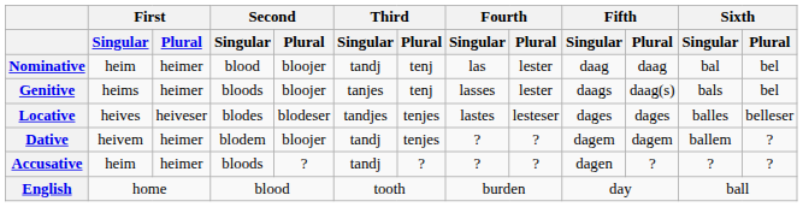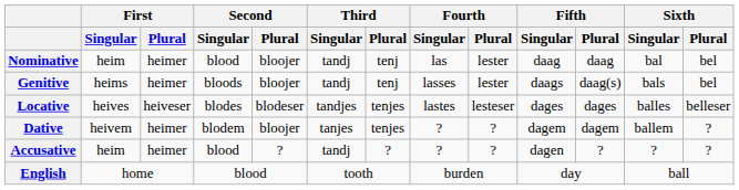 <table class="wikitable" style="text-align:center">
 <tr>
 <th></th>
 <th colspan="2">First</th>
 <th colspan="2">Second</th>
 <th colspan="2">Third</th>
 <th colspan="2">Fourth</th>
 <th colspan="2">Fifth</th>
 <th colspan="2">Sixth</th>
 </tr>
 <tr>
 <th></th>
 <th><a href='#'>Singular</a></th>
 <th><a href='#'>Plural</a></th>
 <th>Singular</th>
 <th>Plural</th>
 <th>Singular</th>
 <th>Plural</th>
 <th>Singular</th>
 <th>Plural</th>
 <th>Singular</th>
 <th>Plural</th>
 <th>Singular</th>
 <th>Plural</th>
 </tr>
 <tr>
 <th><a href='#'>Nominative</a></th>
 <td>heim</td>
 <td>heimer</td>
 <td>blood</td>
 <td>bloojer</td>
 <td>tandj</td>
 <td>tenj</td>
 <td>las</td>
 <td>lester</td>
 <td>daag</td>
 <td>daag</td>
 <td>bal</td>
 <td>bel</td>
 </tr>
 <tr>
 <th><a href='#'>Genitive</a></th>
 <td>heims</td>
 <td>heimer</td>
 <td>bloods</td>
 <td>bloojer</td>
-<td>tanjes</td>
+<td>tandj</td>
 <td>tenj</td>
 <td>lasses</td>
 <td>lester</td>
 <td>daags</td>
 <td>daag(s)</td>
 <td>bals</td>
 <td>bel</td>
 </tr>
 <tr>
 <th><a href='#'>Locative</a></th>
 <td>heives</td>
 <td>heiveser</td>
 <td>blodes</td>
 <td>blodeser</td>
 <td>tandjes</td>
 <td>tenjes</td>
 <td>lastes</td>
 <td>lesteser</td>
 <td>dages</td>
 <td>dages</td>
 <td>balles</td>
 <td>belleser</td>
 </tr>
 <tr>
 <th><a href='#'>Dative</a></th>
 <td>heivem</td>
 <td>heimer</td>
 <td>blodem</td>
 <td>bloojer</td>
-<td>tandj</td>
+<td>tanjes</td>
 <td>tenjes</td>
 <td>?</td>
 <td>?</td>
 <td>dagem</td>
 <td>dagem</td>
 <td>ballem</td>
 <td>?</td>
 </tr>
 <tr>
 <th><a href='#'>Accusative</a></th>
 <td>heim</td>
 <td>heimer</td>
-<td>bloods</td>
+<td>blood</td>
 <td>?</td>
 <td>tandj</td>
 <td>?</td>
 <td>?</td>
 <td>?</td>
 <td>dagen</td>
 <td>?</td>
 <td>?</td>
 <td>?</td>
 </tr>
 <tr>
 <th><a href='#'>English</a></th>
 <td colspan="2">home</td>
 <td colspan="2">blood</td>
 <td colspan="2">tooth</td>
 <td colspan="2">burden</td>
 <td colspan="2">day</td>
 <td colspan="2">ball</td>
 </tr>
 </table>
